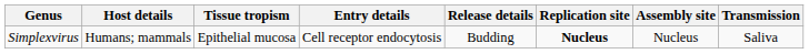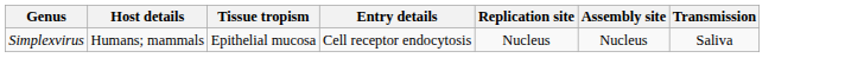 <table class="wikitable sortable" style="text-align:center">
 <tr>
 <th>Genus</th>
 <th>Host details</th>
 <th>Tissue tropism</th>
 <th>Entry details</th>
-<th>Release details</th>
 <th>Replication site</th>
 <th>Assembly site</th>
 <th>Transmission</th>
 </tr>
 <tr>
 <td><em>Simplexvirus</em></td>
 <td>Humans; mammals</td>
 <td>Epithelial mucosa</td>
 <td>Cell receptor endocytosis</td>
-<td>Budding</td>
-<td><strong>Nucleus</strong></td>
+<td>Nucleus</td>
 <td>Nucleus</td>
 <td>Saliva</td>
 </tr>
 </table>
